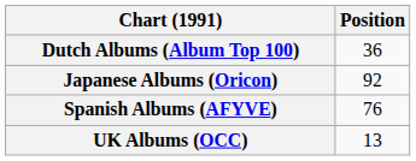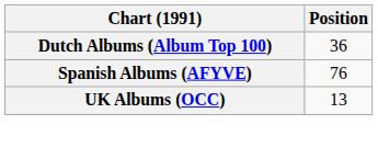 <table class="wikitable sortable plainrowheaders" style="text-align:center">
 <tr>
 <th scope="col" style="width:17em;">Chart (1991)</th>
 <th scope="col">Position</th>
 </tr>
 <tr>
 <th scope="row">Dutch Albums (<a href='#'>Album Top 100</a>)</th>
 <td>36</td>
 </tr>
 <tr>
-<th scope="row">Japanese Albums (<a href='#'>Oricon</a>)</th>
-<td>92</td>
-</tr>
-<tr>
 <th scope="row">Spanish Albums (<a href='#'>AFYVE</a>)</th>
 <td>76</td>
 </tr>
 <tr>
 <th scope="row">UK Albums (<a href='#'>OCC</a>)</th>
 <td>13</td>
 </tr>
 </table>
